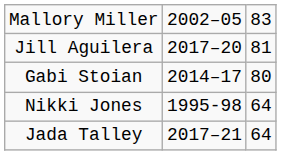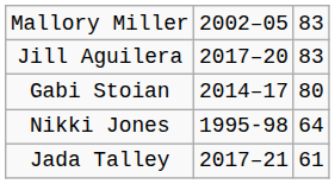 <table class="wikitable" style="text-align: center;">
 <tr>
 <td>Mallory Miller</td>
 <td>2002–05</td>
 <td>83</td>
 </tr>
 <tr>
 <td>Jill Aguilera</td>
 <td>2017–20</td>
-<td>81</td>
+<td>83</td>
 </tr>
 <tr>
 <td>Gabi Stoian</td>
 <td>2014–17</td>
 <td>80</td>
 </tr>
 <tr>
 <td>Nikki Jones</td>
 <td>1995-98</td>
 <td>64</td>
 </tr>
 <tr>
 <td>Jada Talley</td>
 <td>2017–21</td>
-<td>64</td>
+<td>61</td>
 </tr>
 </table>
